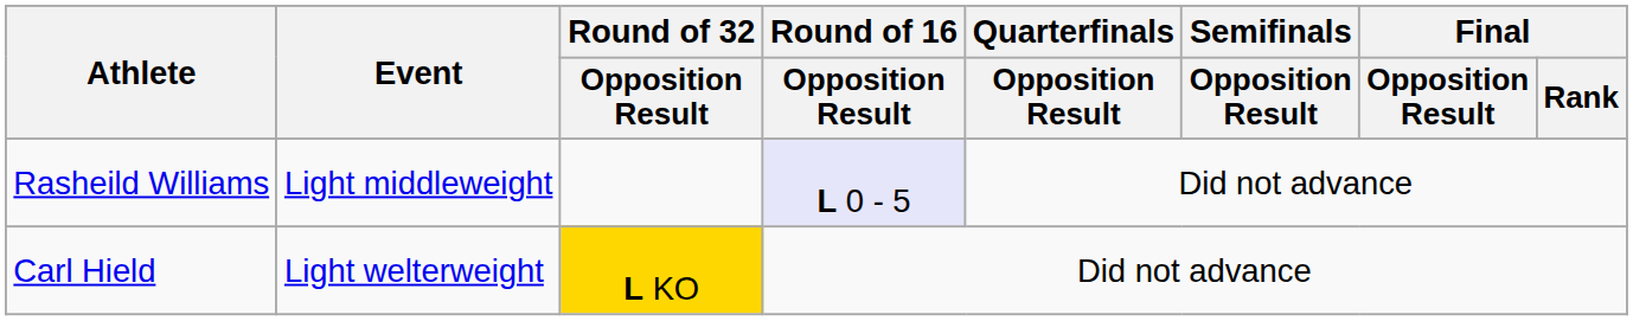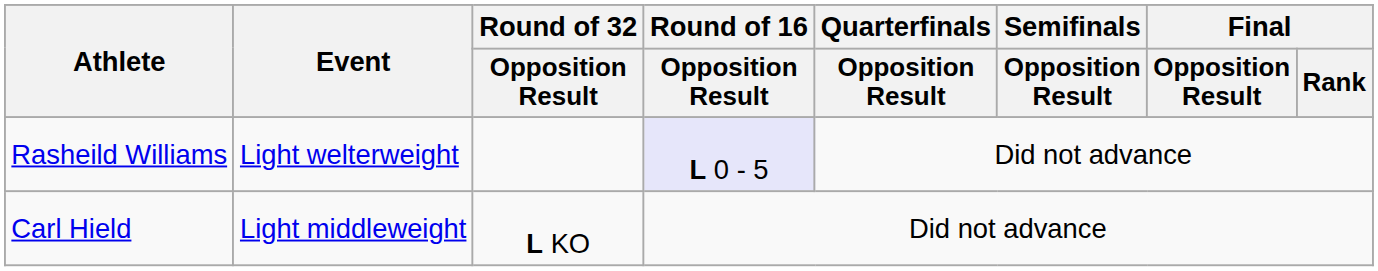 <table class="wikitable" style="font-size:90%; text-align:center">
 <tr>
 <th rowspan=2>Athlete</th>
 <th rowspan=2>Event</th>
 <th>Round of 32</th>
 <th>Round of 16</th>
 <th>Quarterfinals</th>
 <th>Semifinals</th>
 <th colspan=2>Final</th>
 </tr>
 <tr style="font-size:95%">
 <th>Opposition<br>Result</th>
 <th>Opposition<br>Result</th>
 <th>Opposition<br>Result</th>
 <th>Opposition<br>Result</th>
 <th>Opposition<br>Result</th>
 <th>Rank</th>
 </tr>
 <tr>
 <td align=left><a href='#'>Rasheild Williams</a></td>
-<td align=left><a href='#'>Light middleweight</a></td>
+<td align=left><a href='#'>Light welterweight</a></td>
 <td></td>
 <td style="background: lavender;"><br><strong>L</strong> 0 - 5</td>
 <td colspan=4>Did not advance</td>
 </tr>
 <tr>
 <td align=left><a href='#'>Carl Hield</a></td>
-<td align=left><a href='#'>Light welterweight</a></td>
-<td style="background: gold;"><br><strong>L</strong> KO</td>
+<td align=left><a href='#'>Light middleweight</a></td>
+<td><br><strong>L</strong> KO</td>
 <td colspan=5>Did not advance</td>
 </tr>
 </table>
